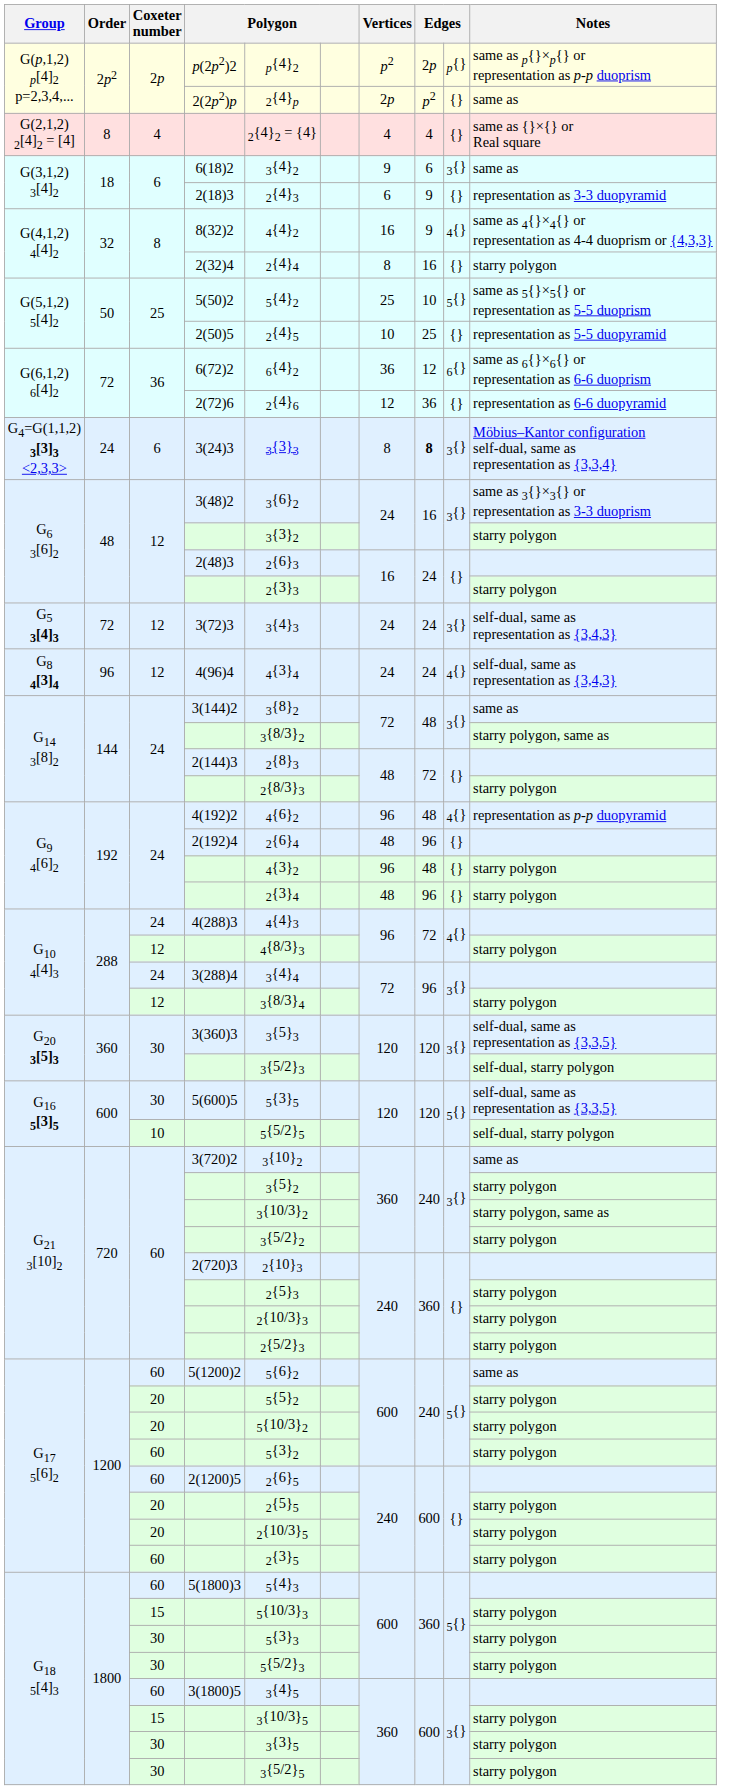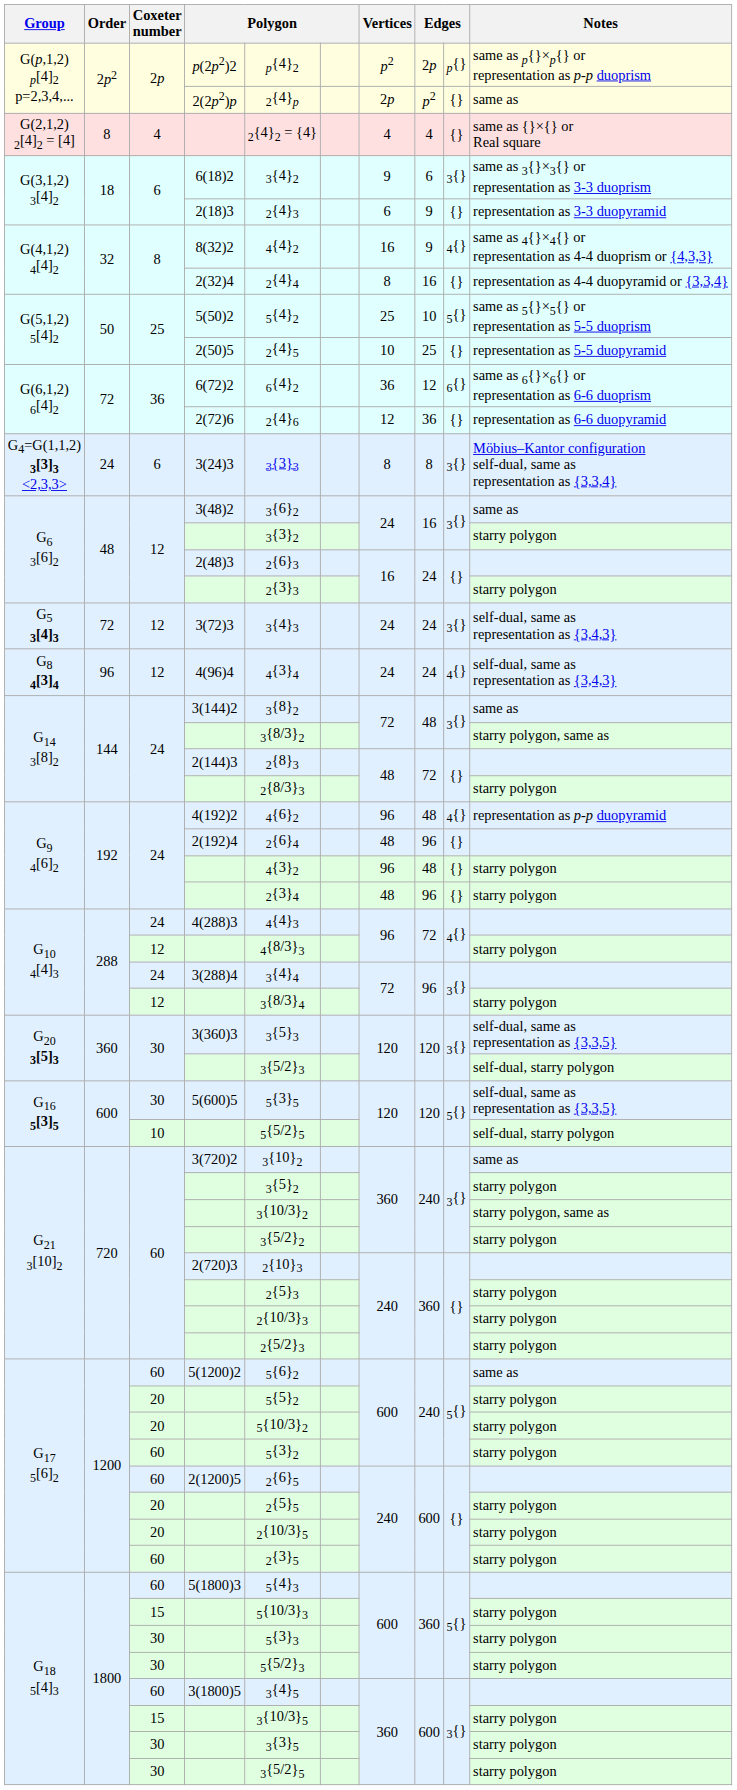 <table class="wikitable sortable">
 <tr>
 <th><a href='#'>Group</a></th>
 <th data-sort-type="number">Order</th>
 <th data-sort-type="number">Coxeter<br>number</th>
 <th colspan=3>Polygon</th>
 <th data-sort-type="number">Vertices</th>
 <th colspan=2 data-sort-type="number">Edges</th>
 <th>Notes</th>
 </tr>
 <tr align=center BGCOLOR="#ffffe0">
 <td rowspan=2>G(<em>p</em>,1,2) <br><sub><em>p</em></sub>[4]<sub>2</sub><br>p=2,3,4,...</td>
 <td rowspan=2>2<em>p</em><sup>2</sup></td>
 <td rowspan=2>2<em>p</em></td>
 <td><em>p</em>(2<em>p</em><sup>2</sup>)2</td>
 <td><sub><em>p</em></sub>{4}<sub>2</sub></td>
 <td><span>         </span><br></td>
 <td><em>p</em><sup>2</sup></td>
 <td>2<em>p</em></td>
 <td><sub><em>p</em></sub>{}</td>
 <td align=left>same as <sub><em>p</em></sub>{}×<sub><em>p</em></sub>{} or <br> representation as <em>p</em>-<em>p</em> <a href='#'>duoprism</a></td>
 </tr>
 <tr align=center BGCOLOR="#ffffe0">
 <td>2(2<em>p</em><sup>2</sup>)<em>p</em></td>
 <td><sub>2</sub>{4}<sub><em>p</em></sub></td>
 <td></td>
 <td>2<em>p</em></td>
 <td><em>p</em><sup>2</sup></td>
 <td>{}</td>
 <td align=left>same as </td>
 </tr>
 <tr align=center BGCOLOR="#ffe0e0">
 <td>G(2,1,2) <br><sub>2</sub>[4]<sub>2</sub> = [4]</td>
 <td>8</td>
 <td>4</td>
 <td></td>
 <td><sub>2</sub>{4}<sub>2</sub> = {4}</td>
 <td></td>
 <td>4</td>
 <td>4</td>
 <td>{}</td>
 <td align=left>same as {}×{} or <br>Real square</td>
 </tr>
 <tr align=center BGCOLOR="#e0ffff">
 <td rowspan=2>G(3,1,2) <br><sub>3</sub>[4]<sub>2</sub></td>
 <td rowspan=2>18</td>
 <td rowspan=2>6</td>
 <td>6(18)2</td>
 <td><sub>3</sub>{4}<sub>2</sub></td>
 <td></td>
 <td>9</td>
 <td>6</td>
 <td><sub>3</sub>{}</td>
-<td align=left>same as </td>
+<td align=left>same as <sub>3</sub>{}×<sub>3</sub>{} or <br> representation as <a href='#'>3-3 duoprism</a></td>
 </tr>
 <tr align=center BGCOLOR="#e0ffff">
 <td>2(18)3</td>
 <td><sub>2</sub>{4}<sub>3</sub></td>
 <td></td>
 <td>6</td>
 <td>9</td>
 <td>{}</td>
 <td align=left> representation as <a href='#'>3-3 duopyramid</a></td>
 </tr>
 <tr align=center BGCOLOR="#e0ffff">
 <td rowspan=2>G(4,1,2) <br><sub>4</sub>[4]<sub>2</sub></td>
 <td rowspan=2>32</td>
 <td rowspan=2>8</td>
 <td>8(32)2</td>
 <td><sub>4</sub>{4}<sub>2</sub></td>
 <td></td>
 <td>16</td>
 <td>9</td>
 <td><sub>4</sub>{}</td>
 <td align=left>same as <sub>4</sub>{}×<sub>4</sub>{} or <br> representation as 4-4 duoprism or <a href='#'>{4,3,3}</a></td>
 </tr>
 <tr align=center BGCOLOR="#e0ffff">
 <td>2(32)4</td>
 <td><sub>2</sub>{4}<sub>4</sub></td>
 <td></td>
 <td>8</td>
 <td>16</td>
 <td>{}</td>
-<td align=left>starry polygon</td>
+<td align=left> representation as 4-4 duopyramid or <a href='#'>{3,3,4}</a></td>
 </tr>
 <tr align=center BGCOLOR="#e0ffff">
 <td rowspan=2>G(5,1,2) <br><sub>5</sub>[4]<sub>2</sub></td>
 <td rowspan=2>50</td>
 <td rowspan=2>25</td>
 <td>5(50)2</td>
 <td><sub>5</sub>{4}<sub>2</sub></td>
 <td></td>
 <td>25</td>
 <td>10</td>
 <td><sub>5</sub>{}</td>
 <td align=left>same as <sub>5</sub>{}×<sub>5</sub>{} or <br> representation as <a href='#'>5-5 duoprism</a></td>
 </tr>
 <tr align=center BGCOLOR="#e0ffff">
 <td>2(50)5</td>
 <td><sub>2</sub>{4}<sub>5</sub></td>
 <td></td>
 <td>10</td>
 <td>25</td>
 <td>{}</td>
 <td align=left> representation as <a href='#'>5-5 duopyramid</a></td>
 </tr>
 <tr align=center BGCOLOR="#e0ffff">
 <td rowspan=2>G(6,1,2) <br><sub>6</sub>[4]<sub>2</sub></td>
 <td rowspan=2>72</td>
 <td rowspan=2>36</td>
 <td>6(72)2</td>
 <td><sub>6</sub>{4}<sub>2</sub></td>
 <td></td>
 <td>36</td>
 <td>12</td>
 <td><sub>6</sub>{}</td>
 <td align=left>same as <sub>6</sub>{}×<sub>6</sub>{} or <br> representation as <a href='#'>6-6 duoprism</a></td>
 </tr>
 <tr align=center BGCOLOR="#e0ffff">
 <td>2(72)6</td>
 <td><sub>2</sub>{4}<sub>6</sub></td>
 <td></td>
 <td>12</td>
 <td>36</td>
 <td>{}</td>
 <td align=left> representation as <a href='#'>6-6 duopyramid</a></td>
 </tr>
 <tr align=center BGCOLOR="#e0f0ff">
 <td>G<sub>4</sub>=G(1,1,2)<br><strong><sub>3</sub>[3]<sub>3</sub></strong><br><a href='#'><2,3,3></a></td>
 <td>24</td>
 <td>6</td>
 <td>3(24)3</td>
 <td><a href='#'><sub>3</sub>{3}<sub>3</sub></a></td>
 <td></td>
 <td>8</td>
-<td><strong>8</strong></td>
+<td>8</td>
 <td><sub>3</sub>{}</td>
 <td align=left><a href='#'>Möbius–Kantor configuration</a><br>self-dual, same as <br> representation as <a href='#'>{3,3,4}</a></td>
 </tr>
 <tr align=center BGCOLOR="#e0f0ff">
 <td rowspan=4>G<sub>6</sub><br><sub>3</sub>[6]<sub>2</sub></td>
 <td rowspan=4>48</td>
 <td rowspan=4>12</td>
 <td>3(48)2</td>
 <td><sub>3</sub>{6}<sub>2</sub></td>
 <td></td>
 <td rowspan=2>24</td>
 <td rowspan=2>16</td>
 <td rowspan=2><sub>3</sub>{}</td>
-<td align=left>same as <sub>3</sub>{}×<sub>3</sub>{} or <br> representation as <a href='#'>3-3 duoprism</a></td>
+<td align=left>same as </td>
 </tr>
 <tr align=center BGCOLOR="#e0ffe0">
 <td></td>
 <td><sub>3</sub>{3}<sub>2</sub></td>
 <td></td>
 <td align=left>starry polygon</td>
 </tr>
 <tr align=center BGCOLOR="#e0f0ff">
 <td>2(48)3</td>
 <td><sub>2</sub>{6}<sub>3</sub></td>
 <td></td>
 <td rowspan=2>16</td>
 <td rowspan=2>24</td>
 <td rowspan=2>{}</td>
 <td></td>
 </tr>
 <tr align=center BGCOLOR="#e0ffe0">
 <td></td>
 <td><sub>2</sub>{3}<sub>3</sub></td>
 <td></td>
 <td align=left>starry polygon</td>
 </tr>
 <tr align=center BGCOLOR="#e0f0ff">
 <td>G<sub>5</sub><br><strong><sub>3</sub>[4]<sub>3</sub></strong></td>
 <td>72</td>
 <td>12</td>
 <td>3(72)3</td>
 <td><sub>3</sub>{4}<sub>3</sub></td>
 <td></td>
 <td>24</td>
 <td>24</td>
 <td><sub>3</sub>{}</td>
 <td align=left>self-dual, same as <br> representation as <a href='#'>{3,4,3}</a></td>
 </tr>
 <tr align=center BGCOLOR="#e0f0ff">
 <td>G<sub>8</sub><br><strong><sub>4</sub>[3]<sub>4</sub></strong></td>
 <td>96</td>
 <td>12</td>
 <td>4(96)4</td>
 <td><sub>4</sub>{3}<sub>4</sub></td>
 <td></td>
 <td>24</td>
 <td>24</td>
 <td><sub>4</sub>{}</td>
 <td align=left>self-dual, same as <br> representation as <a href='#'>{3,4,3}</a></td>
 </tr>
 <tr align=center BGCOLOR="#e0f0ff">
 <td rowspan=4>G<sub>14</sub><br><sub>3</sub>[8]<sub>2</sub></td>
 <td rowspan=4>144</td>
 <td rowspan=4>24</td>
 <td>3(144)2</td>
 <td><sub>3</sub>{8}<sub>2</sub></td>
 <td></td>
 <td rowspan=2>72</td>
 <td rowspan=2>48</td>
 <td rowspan=2><sub>3</sub>{}</td>
 <td align=left>same as </td>
 </tr>
 <tr align=center BGCOLOR="#e0ffe0">
 <td></td>
 <td><sub>3</sub>{8/3}<sub>2</sub></td>
 <td></td>
 <td align=left>starry polygon, same as </td>
 </tr>
 <tr align=center BGCOLOR="#e0f0ff">
 <td>2(144)3</td>
 <td><sub>2</sub>{8}<sub>3</sub></td>
 <td></td>
 <td rowspan=2>48</td>
 <td rowspan=2>72</td>
 <td rowspan=2>{}</td>
 <td></td>
 </tr>
 <tr align=center BGCOLOR="#e0ffe0">
 <td></td>
 <td><sub>2</sub>{8/3}<sub>3</sub></td>
 <td></td>
 <td align=left>starry polygon</td>
 </tr>
 <tr align=center BGCOLOR="#e0f0ff">
 <td rowspan=4>G<sub>9</sub><br><sub>4</sub>[6]<sub>2</sub></td>
 <td rowspan=4>192</td>
 <td rowspan=4>24</td>
 <td>4(192)2</td>
 <td><sub>4</sub>{6}<sub>2</sub></td>
 <td></td>
 <td>96</td>
 <td>48</td>
 <td><sub>4</sub>{}</td>
 <td align=left> representation as <em>p</em>-<em>p</em> <a href='#'>duopyramid</a></td>
 </tr>
 <tr align=center BGCOLOR="#e0f0ff">
 <td>2(192)4</td>
 <td><sub>2</sub>{6}<sub>4</sub></td>
 <td></td>
 <td>48</td>
 <td>96</td>
 <td>{}</td>
 <td></td>
 </tr>
 <tr align=center BGCOLOR="#e0ffe0">
 <td></td>
 <td><sub>4</sub>{3}<sub>2</sub></td>
 <td></td>
 <td>96</td>
 <td>48</td>
 <td>{}</td>
 <td align=left>starry polygon</td>
 </tr>
 <tr align=center BGCOLOR="#e0ffe0">
 <td></td>
 <td><sub>2</sub>{3}<sub>4</sub></td>
 <td></td>
 <td>48</td>
 <td>96</td>
 <td>{}</td>
 <td align=left>starry polygon</td>
 </tr>
 <tr align=center BGCOLOR="#e0f0ff">
 <td rowspan=4>G<sub>10</sub><br><sub>4</sub>[4]<sub>3</sub></td>
 <td rowspan=4>288</td>
 <td>24</td>
 <td>4(288)3</td>
 <td><sub>4</sub>{4}<sub>3</sub></td>
 <td></td>
 <td rowspan=2>96</td>
 <td rowspan=2>72</td>
 <td rowspan=2><sub>4</sub>{}</td>
 <td></td>
 </tr>
 <tr align=center BGCOLOR="#e0ffe0">
 <td>12</td>
 <td></td>
 <td><sub>4</sub>{8/3}<sub>3</sub></td>
 <td></td>
 <td align=left>starry polygon</td>
 </tr>
 <tr align=center BGCOLOR="#e0f0ff">
 <td>24</td>
 <td>3(288)4</td>
 <td><sub>3</sub>{4}<sub>4</sub></td>
 <td></td>
 <td rowspan=2>72</td>
 <td rowspan=2>96</td>
 <td rowspan=2><sub>3</sub>{}</td>
 <td></td>
 </tr>
 <tr align=center BGCOLOR="#e0ffe0">
 <td>12</td>
 <td></td>
 <td><sub>3</sub>{8/3}<sub>4</sub></td>
 <td></td>
 <td align=left>starry polygon</td>
 </tr>
 <tr align=center BGCOLOR="#e0f0ff">
 <td rowspan=2>G<sub>20</sub><br><strong><sub>3</sub>[5]<sub>3</sub></strong></td>
 <td rowspan=2>360</td>
 <td rowspan=2>30</td>
 <td>3(360)3</td>
 <td><sub>3</sub>{5}<sub>3</sub></td>
 <td></td>
 <td rowspan=2>120</td>
 <td rowspan=2>120</td>
 <td rowspan=2><sub>3</sub>{}</td>
 <td align=left>self-dual, same as <br> representation as <a href='#'>{3,3,5}</a></td>
 </tr>
 <tr align=center BGCOLOR="#e0ffe0">
 <td></td>
 <td><sub>3</sub>{5/2}<sub>3</sub></td>
 <td></td>
 <td align=left>self-dual, starry polygon</td>
 </tr>
 <tr align=center BGCOLOR="#e0f0ff">
 <td rowspan=2>G<sub>16</sub><br><strong><sub>5</sub>[3]<sub>5</sub></strong></td>
 <td rowspan=2>600</td>
 <td>30</td>
 <td>5(600)5</td>
 <td><sub>5</sub>{3}<sub>5</sub></td>
 <td></td>
 <td rowspan=2>120</td>
 <td rowspan=2>120</td>
 <td rowspan=2><sub>5</sub>{}</td>
 <td align=left>self-dual, same as <br> representation as <a href='#'>{3,3,5}</a></td>
 </tr>
 <tr align=center BGCOLOR="#e0ffe0">
 <td>10</td>
 <td></td>
 <td><sub>5</sub>{5/2}<sub>5</sub></td>
 <td></td>
 <td align=left>self-dual, starry polygon</td>
 </tr>
 <tr align=center BGCOLOR="#e0f0ff">
 <td rowspan=8>G<sub>21</sub><br><sub>3</sub>[10]<sub>2</sub></td>
 <td rowspan=8>720</td>
 <td rowspan=8>60</td>
 <td>3(720)2</td>
 <td><sub>3</sub>{10}<sub>2</sub></td>
 <td></td>
 <td rowspan=4>360</td>
 <td rowspan=4>240</td>
 <td rowspan=4><sub>3</sub>{}</td>
 <td align=left>same as </td>
 </tr>
 <tr align=center BGCOLOR="#e0ffe0">
 <td></td>
 <td><sub>3</sub>{5}<sub>2</sub></td>
 <td></td>
 <td align=left>starry polygon</td>
 </tr>
 <tr align=center BGCOLOR="#e0ffe0">
 <td></td>
 <td><sub>3</sub>{10/3}<sub>2</sub></td>
 <td></td>
 <td align=left>starry polygon, same as </td>
 </tr>
 <tr align=center BGCOLOR="#e0ffe0">
 <td></td>
 <td><sub>3</sub>{5/2}<sub>2</sub></td>
 <td></td>
 <td align=left>starry polygon</td>
 </tr>
 <tr align=center BGCOLOR="#e0f0ff">
 <td>2(720)3</td>
 <td><sub>2</sub>{10}<sub>3</sub></td>
 <td></td>
 <td rowspan=4>240</td>
 <td rowspan=4>360</td>
 <td rowspan=4>{}</td>
 <td></td>
 </tr>
 <tr align=center BGCOLOR="#e0ffe0">
 <td></td>
 <td><sub>2</sub>{5}<sub>3</sub></td>
 <td></td>
 <td align=left>starry polygon</td>
 </tr>
 <tr align=center BGCOLOR="#e0ffe0">
 <td></td>
 <td><sub>2</sub>{10/3}<sub>3</sub></td>
 <td></td>
 <td align=left>starry polygon</td>
 </tr>
 <tr align=center BGCOLOR="#e0ffe0">
 <td></td>
 <td><sub>2</sub>{5/2}<sub>3</sub></td>
 <td></td>
 <td align=left>starry polygon</td>
 </tr>
 <tr align=center BGCOLOR="#e0f0ff">
 <td rowspan=8>G<sub>17</sub><br><sub>5</sub>[6]<sub>2</sub></td>
 <td rowspan=8>1200</td>
 <td>60</td>
 <td>5(1200)2</td>
 <td><sub>5</sub>{6}<sub>2</sub></td>
 <td></td>
 <td rowspan=4>600</td>
 <td rowspan=4>240</td>
 <td rowspan=4><sub>5</sub>{}</td>
 <td align=left>same as </td>
 </tr>
 <tr align=center BGCOLOR="#e0ffe0">
 <td>20</td>
 <td></td>
 <td><sub>5</sub>{5}<sub>2</sub></td>
 <td></td>
 <td align=left>starry polygon</td>
 </tr>
 <tr align=center BGCOLOR="#e0ffe0">
 <td>20</td>
 <td></td>
 <td><sub>5</sub>{10/3}<sub>2</sub></td>
 <td></td>
 <td align=left>starry polygon</td>
 </tr>
 <tr align=center BGCOLOR="#e0ffe0">
 <td>60</td>
 <td></td>
 <td><sub>5</sub>{3}<sub>2</sub></td>
 <td></td>
 <td align=left>starry polygon</td>
 </tr>
 <tr align=center BGCOLOR="#e0f0ff">
 <td>60</td>
 <td>2(1200)5</td>
 <td><sub>2</sub>{6}<sub>5</sub></td>
 <td></td>
 <td rowspan=4>240</td>
 <td rowspan=4>600</td>
 <td rowspan=4>{}</td>
 <td></td>
 </tr>
 <tr align=center BGCOLOR="#e0ffe0">
 <td>20</td>
 <td></td>
 <td><sub>2</sub>{5}<sub>5</sub></td>
 <td></td>
 <td align=left>starry polygon</td>
 </tr>
 <tr align=center BGCOLOR="#e0ffe0">
 <td>20</td>
 <td></td>
 <td><sub>2</sub>{10/3}<sub>5</sub></td>
 <td></td>
 <td align=left>starry polygon</td>
 </tr>
 <tr align=center BGCOLOR="#e0ffe0">
 <td>60</td>
 <td></td>
 <td><sub>2</sub>{3}<sub>5</sub></td>
 <td></td>
 <td align=left>starry polygon</td>
 </tr>
 <tr align=center BGCOLOR="#e0f0ff">
 <td rowspan=8>G<sub>18</sub><br><sub>5</sub>[4]<sub>3</sub></td>
 <td rowspan=8>1800</td>
 <td>60</td>
 <td>5(1800)3</td>
 <td><sub>5</sub>{4}<sub>3</sub></td>
 <td></td>
 <td rowspan=4>600</td>
 <td rowspan=4>360</td>
 <td rowspan=4><sub>5</sub>{}</td>
 <td align=left></td>
 </tr>
 <tr align=center BGCOLOR="#e0ffe0">
 <td>15</td>
 <td></td>
 <td><sub>5</sub>{10/3}<sub>3</sub></td>
 <td></td>
 <td align=left>starry polygon</td>
 </tr>
 <tr align=center BGCOLOR="#e0ffe0">
 <td>30</td>
 <td></td>
 <td><sub>5</sub>{3}<sub>3</sub></td>
 <td></td>
 <td align=left>starry polygon</td>
 </tr>
 <tr align=center BGCOLOR="#e0ffe0">
 <td>30</td>
 <td></td>
 <td><sub>5</sub>{5/2}<sub>3</sub></td>
 <td></td>
 <td align=left>starry polygon</td>
 </tr>
 <tr align=center BGCOLOR="#e0f0ff">
 <td>60</td>
 <td>3(1800)5</td>
 <td><sub>3</sub>{4}<sub>5</sub></td>
 <td></td>
 <td rowspan=4>360</td>
 <td rowspan=4>600</td>
 <td rowspan=4><sub>3</sub>{}</td>
 <td></td>
 </tr>
 <tr align=center BGCOLOR="#e0ffe0">
 <td>15</td>
 <td></td>
 <td><sub>3</sub>{10/3}<sub>5</sub></td>
 <td></td>
 <td align=left>starry polygon</td>
 </tr>
 <tr align=center BGCOLOR="#e0ffe0">
 <td>30</td>
 <td></td>
 <td><sub>3</sub>{3}<sub>5</sub></td>
 <td></td>
 <td align=left>starry polygon</td>
 </tr>
 <tr align=center BGCOLOR="#e0ffe0">
 <td>30</td>
 <td></td>
 <td><sub>3</sub>{5/2}<sub>5</sub></td>
 <td></td>
 <td align=left>starry polygon</td>
 </tr>
 </table>
